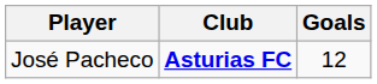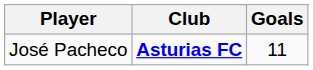 <table class="wikitable" style="text-align: center;">
 <tr>
 <th>Player</th>
 <th>Club</th>
 <th>Goals</th>
 </tr>
 <tr>
 <td> José Pacheco</td>
 <td><strong><a href='#'>Asturias FC</a></strong></td>
-<td>12</td>
+<td>11</td>
 </tr>
 </table>
